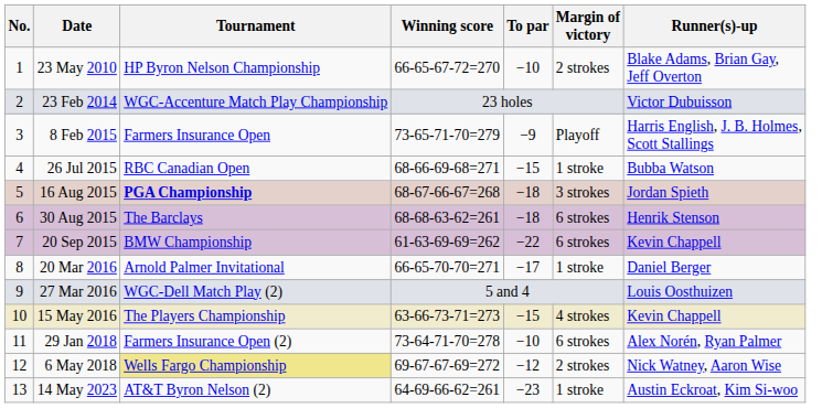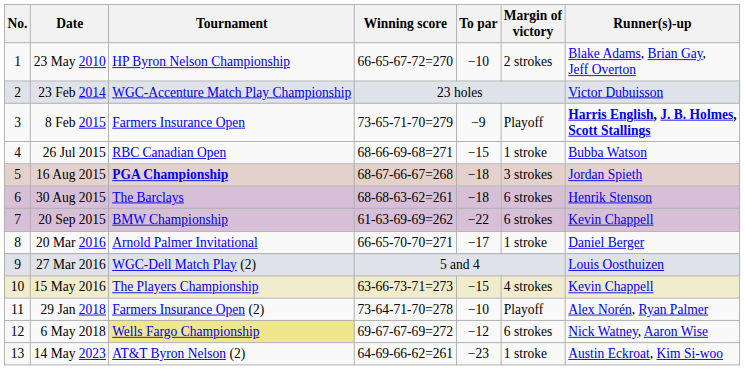 <table class="wikitable" style="font-size:95%;">
 <tr>
 <th>No.</th>
 <th>Date</th>
 <th>Tournament</th>
 <th>Winning score</th>
 <th>To par</th>
 <th>Margin of<br>victory</th>
 <th>Runner(s)-up</th>
 </tr>
 <tr>
 <td align=center>1</td>
 <td align=right>23 May <a href='#'>2010</a></td>
 <td><a href='#'>HP Byron Nelson Championship</a></td>
 <td align=right>66-65-67-72=270</td>
 <td align=center>−10</td>
 <td>2 strokes</td>
 <td> <a href='#'>Blake Adams</a>,  <a href='#'>Brian Gay</a>,<br> <a href='#'>Jeff Overton</a></td>
 </tr>
 <tr style="background:#dfe2e9;">
 <td align=center>2</td>
 <td align=right>23 Feb <a href='#'>2014</a></td>
 <td><a href='#'>WGC-Accenture Match Play Championship</a></td>
 <td colspan=3 align=center>23 holes</td>
 <td> <a href='#'>Victor Dubuisson</a></td>
 </tr>
 <tr>
 <td align=center>3</td>
 <td align=right>8 Feb <a href='#'>2015</a></td>
 <td><a href='#'>Farmers Insurance Open</a></td>
 <td align=right>73-65-71-70=279</td>
 <td align=center>−9</td>
 <td>Playoff</td>
-<td> <a href='#'>Harris English</a>,  <a href='#'>J. B. Holmes</a>,<br> <a href='#'>Scott Stallings</a></td>
+<td><strong> <a href='#'>Harris English</a>,  <a href='#'>J. B. Holmes</a>,<br> <a href='#'>Scott Stallings</a></strong></td>
 </tr>
 <tr>
 <td align=center>4</td>
 <td align=right>26 Jul 2015</td>
 <td><a href='#'>RBC Canadian Open</a></td>
 <td align=right>68-66-69-68=271</td>
 <td align=center>−15</td>
 <td>1 stroke</td>
 <td> <a href='#'>Bubba Watson</a></td>
 </tr>
 <tr style="background:#e5d1cb;">
 <td align=center>5</td>
 <td align=right>16 Aug 2015</td>
 <td><strong><a href='#'>PGA Championship</a></strong></td>
 <td align=right>68-67-66-67=268</td>
 <td align=center>−18</td>
 <td>3 strokes</td>
 <td> <a href='#'>Jordan Spieth</a></td>
 </tr>
 <tr style="background:thistle;">
 <td align=center>6</td>
 <td align=right>30 Aug 2015</td>
 <td><a href='#'>The Barclays</a></td>
 <td align=right>68-68-63-62=261</td>
 <td align=center>−18</td>
 <td>6 strokes</td>
 <td> <a href='#'>Henrik Stenson</a></td>
 </tr>
 <tr style="background:thistle;">
 <td align=center>7</td>
 <td align=right>20 Sep 2015</td>
 <td><a href='#'>BMW Championship</a></td>
 <td align=right>61-63-69-69=262</td>
 <td align=center>−22</td>
 <td>6 strokes</td>
 <td> <a href='#'>Kevin Chappell</a></td>
 </tr>
 <tr>
 <td align=center>8</td>
 <td align=right>20 Mar <a href='#'>2016</a></td>
 <td><a href='#'>Arnold Palmer Invitational</a></td>
 <td align=right>66-65-70-70=271</td>
 <td align=center>−17</td>
 <td>1 stroke</td>
 <td> <a href='#'>Daniel Berger</a></td>
 </tr>
 <tr style="background:#dfe2e9;">
 <td align=center>9</td>
 <td align=right>27 Mar 2016</td>
 <td><a href='#'>WGC-Dell Match Play</a> (2)</td>
 <td colspan=3 align=center>5 and 4</td>
 <td> <a href='#'>Louis Oosthuizen</a></td>
 </tr>
 <tr style="background:#f2ecce;">
 <td align=center>10</td>
 <td align=right>15 May 2016</td>
 <td><a href='#'>The Players Championship</a></td>
 <td align=right>63-66-73-71=273</td>
 <td align=center>−15</td>
 <td>4 strokes</td>
 <td> <a href='#'>Kevin Chappell</a></td>
 </tr>
 <tr>
 <td align=center>11</td>
 <td align=right>29 Jan <a href='#'>2018</a></td>
 <td><a href='#'>Farmers Insurance Open</a> (2)</td>
 <td align=right>73-64-71-70=278</td>
 <td align=center>−10</td>
-<td>6 strokes</td>
+<td>Playoff</td>
 <td> <a href='#'>Alex Norén</a>,  <a href='#'>Ryan Palmer</a></td>
 </tr>
 <tr>
 <td align=center>12</td>
 <td align=right>6 May 2018</td>
 <td style="background: khaki;"><a href='#'>Wells Fargo Championship</a></td>
 <td align=right>69-67-67-69=272</td>
 <td align=center>−12</td>
-<td>2 strokes</td>
+<td>6 strokes</td>
 <td> <a href='#'>Nick Watney</a>,  <a href='#'>Aaron Wise</a></td>
 </tr>
 <tr>
 <td align=center>13</td>
 <td align=right>14 May <a href='#'>2023</a></td>
 <td><a href='#'>AT&T Byron Nelson</a> (2)</td>
 <td align=right>64-69-66-62=261</td>
 <td align=center>−23</td>
 <td>1 stroke</td>
 <td> <a href='#'>Austin Eckroat</a>,  <a href='#'>Kim Si-woo</a></td>
 </tr>
 </table>
